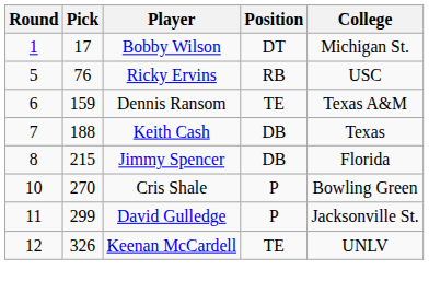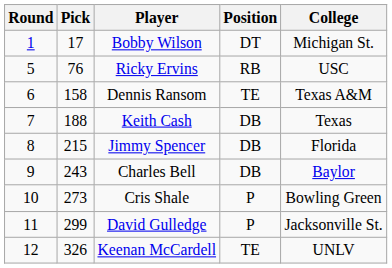 <table class="wikitable" style="font-size: 95%; text-align: center;">
 <tr>
 <th>Round</th>
 <th>Pick</th>
 <th>Player</th>
 <th>Position</th>
 <th>College</th>
 </tr>
 <tr>
 <td><a href='#'>1</a></td>
 <td>17</td>
 <td><a href='#'>Bobby Wilson</a></td>
 <td>DT</td>
 <td>Michigan St.</td>
 </tr>
 <tr>
 <td>5</td>
 <td>76</td>
 <td><a href='#'>Ricky Ervins</a></td>
 <td>RB</td>
 <td>USC</td>
 </tr>
 <tr>
 <td>6</td>
-<td>159</td>
+<td>158</td>
 <td>Dennis Ransom</td>
 <td>TE</td>
 <td>Texas A&M</td>
 </tr>
 <tr>
 <td>7</td>
 <td>188</td>
 <td><a href='#'>Keith Cash</a></td>
 <td>DB</td>
 <td>Texas</td>
 </tr>
 <tr>
 <td>8</td>
 <td>215</td>
 <td><a href='#'>Jimmy Spencer</a></td>
 <td>DB</td>
 <td>Florida</td>
 </tr>
 <tr>
+<td>9</td>
+<td>243</td>
+<td>Charles Bell</td>
+<td>DB</td>
+<td><a href='#'>Baylor</a></td>
+</tr>
+<tr>
 <td>10</td>
-<td>270</td>
+<td>273</td>
 <td>Cris Shale</td>
 <td>P</td>
 <td>Bowling Green</td>
 </tr>
 <tr>
 <td>11</td>
 <td>299</td>
 <td><a href='#'>David Gulledge</a></td>
 <td>P</td>
 <td>Jacksonville St.</td>
 </tr>
 <tr>
 <td>12</td>
 <td>326</td>
 <td><a href='#'>Keenan McCardell</a></td>
 <td>TE</td>
 <td>UNLV</td>
 </tr>
 </table>
